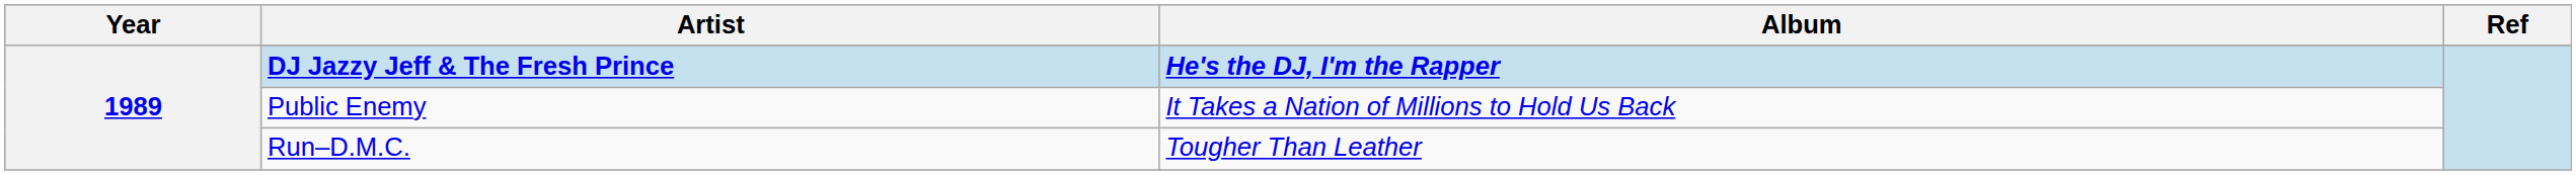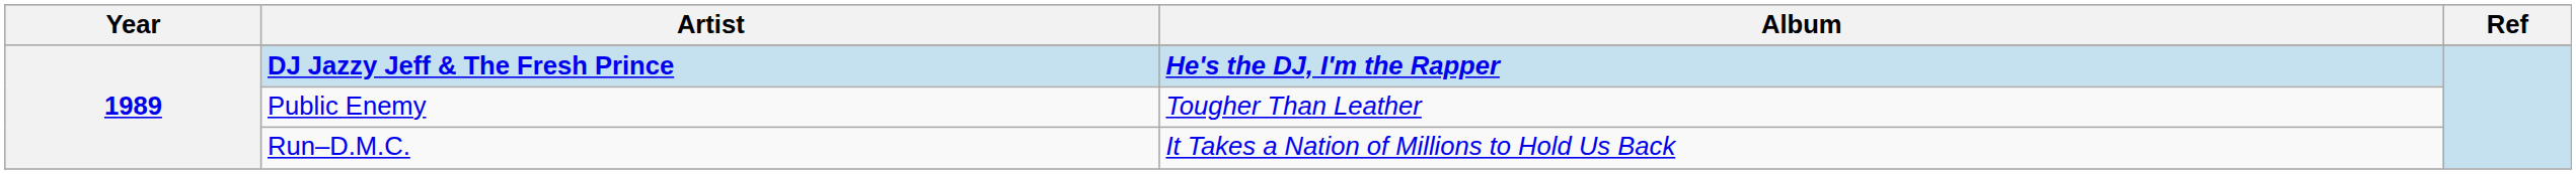 <table class="wikitable" width="100%">
 <tr>
 <th width="10%">Year</th>
 <th width="35%">Artist</th>
 <th width="50%">Album</th>
 <th width="5%">Ref</th>
 </tr>
 <tr>
 <th rowspan="4" align="center"><a href='#'>1989<br></a></th>
 </tr>
 <tr style="background:#c5e1f0">
 <td><strong><a href='#'>DJ Jazzy Jeff & The Fresh Prince</a></strong></td>
 <td><strong><em><a href='#'>He's the DJ, I'm the Rapper</a></em></strong></td>
 <td rowspan="4" align="center"></td>
 </tr>
 <tr>
 <td><a href='#'>Public Enemy</a></td>
-<td><em><a href='#'>It Takes a Nation of Millions to Hold Us Back</a></em></td>
+<td><em><a href='#'>Tougher Than Leather</a></em></td>
 </tr>
 <tr>
 <td><a href='#'>Run–D.M.C.</a></td>
-<td><em><a href='#'>Tougher Than Leather</a></em></td>
+<td><em><a href='#'>It Takes a Nation of Millions to Hold Us Back</a></em></td>
 </tr>
 </table>
